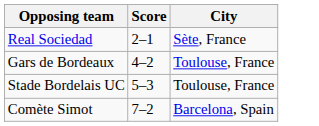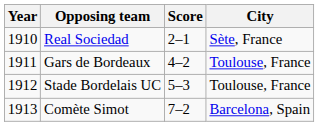 <table class="wikitable">
 <tr>
+<th>Year</th>
 <th>Opposing team</th>
 <th>Score</th>
 <th>City</th>
 </tr>
 <tr>
+<td>1910</td>
 <td> <a href='#'>Real Sociedad</a></td>
 <td>2–1</td>
 <td><a href='#'>Sète</a>, France</td>
 </tr>
 <tr>
+<td>1911</td>
 <td> Gars de Bordeaux</td>
 <td>4–2</td>
 <td><a href='#'>Toulouse</a>, France</td>
 </tr>
 <tr>
+<td>1912</td>
 <td> Stade Bordelais UC</td>
 <td>5–3</td>
 <td>Toulouse, France</td>
 </tr>
 <tr>
+<td>1913</td>
 <td> Comète Simot</td>
 <td>7–2</td>
 <td><a href='#'>Barcelona</a>, Spain</td>
 </tr>
 </table>
